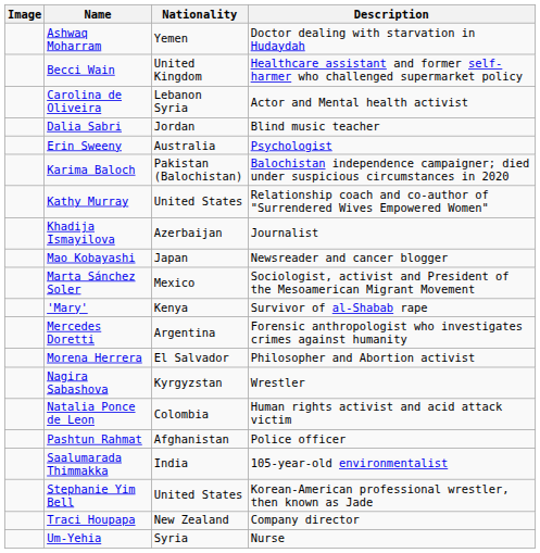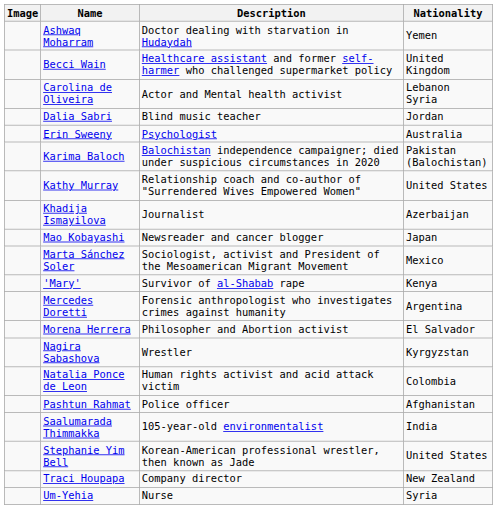 <table class="wikitable sortable">
 <tr>
 <th>Image</th>
 <th>Name</th>
+<th>Description</th>
 <th>Nationality</th>
-<th>Description</th>
 </tr>
 <tr>
 <td></td>
 <td data-sort-value="Moha"><a href='#'>Ashwaq Moharram</a></td>
+<td>Doctor dealing with starvation in <a href='#'>Hudaydah</a></td>
 <td>Yemen</td>
-<td>Doctor dealing with starvation in <a href='#'>Hudaydah</a></td>
 </tr>
 <tr>
 <td></td>
 <td data-sort-value="Wain"><a href='#'>Becci Wain</a></td>
+<td><a href='#'>Healthcare assistant</a> and former <a href='#'>self-harmer</a> who challenged supermarket policy</td>
 <td>United Kingdom</td>
-<td><a href='#'>Healthcare assistant</a> and former <a href='#'>self-harmer</a> who challenged supermarket policy</td>
 </tr>
 <tr>
 <td></td>
 <td data-sort-value="Oli"><a href='#'>Carolina de Oliveira</a></td>
+<td>Actor and Mental health activist</td>
 <td>Lebanon<br>Syria</td>
-<td>Actor and Mental health activist</td>
 </tr>
 <tr>
 <td></td>
 <td data-sort-value="Sab"><a href='#'>Dalia Sabri</a></td>
+<td>Blind music teacher</td>
 <td>Jordan</td>
-<td>Blind music teacher</td>
 </tr>
 <tr>
 <td></td>
 <td data-sort-value="Swee"><a href='#'>Erin Sweeny</a></td>
+<td><a href='#'>Psychologist</a></td>
 <td>Australia</td>
-<td><a href='#'>Psychologist</a></td>
 </tr>
 <tr>
 <td></td>
 <td data-sort-value="Balo"><a href='#'>Karima Baloch</a></td>
+<td><a href='#'>Balochistan</a> independence campaigner; died under suspicious circumstances in 2020</td>
 <td>Pakistan<br>(Balochistan)</td>
-<td><a href='#'>Balochistan</a> independence campaigner; died under suspicious circumstances in 2020</td>
 </tr>
 <tr>
 <td></td>
 <td data-sort-value="Murr"><a href='#'>Kathy Murray</a></td>
+<td>Relationship coach and co-author of "Surrendered Wives Empowered Women"</td>
 <td>United States</td>
-<td>Relationship coach and co-author of "Surrendered Wives Empowered Women"</td>
 </tr>
 <tr>
 <td></td>
 <td data-sort-value="Ism"><a href='#'>Khadija Ismayilova</a></td>
+<td>Journalist</td>
 <td>Azerbaijan</td>
-<td>Journalist</td>
 </tr>
 <tr>
 <td></td>
 <td data-sort-value="Kob"><a href='#'>Mao Kobayashi</a></td>
+<td>Newsreader and cancer blogger</td>
 <td>Japan</td>
-<td>Newsreader and cancer blogger</td>
 </tr>
 <tr>
 <td></td>
 <td><a href='#'>Marta Sánchez Soler</a></td>
+<td>Sociologist, activist and President of the Mesoamerican Migrant Movement</td>
 <td>Mexico</td>
-<td>Sociologist, activist and President of the Mesoamerican Migrant Movement</td>
 </tr>
 <tr>
 <td></td>
 <td data-sort-value="Mary"><a href='#'>'Mary'</a></td>
+<td>Survivor of <a href='#'>al-Shabab</a> rape</td>
 <td>Kenya</td>
-<td>Survivor of <a href='#'>al-Shabab</a> rape</td>
 </tr>
 <tr>
 <td></td>
 <td data-sort-value="Doret"><a href='#'>Mercedes Doretti</a></td>
+<td>Forensic anthropologist who investigates crimes against humanity</td>
 <td>Argentina</td>
-<td>Forensic anthropologist who investigates crimes against humanity</td>
 </tr>
 <tr>
 <td></td>
 <td data-sort-value="Herr"><a href='#'>Morena Herrera</a></td>
+<td>Philosopher and Abortion activist</td>
 <td>El Salvador</td>
-<td>Philosopher and Abortion activist</td>
 </tr>
 <tr>
 <td></td>
 <td data-sort-value="Sabas"><a href='#'>Nagira Sabashova</a></td>
+<td>Wrestler</td>
 <td>Kyrgyzstan</td>
-<td>Wrestler</td>
 </tr>
 <tr>
 <td></td>
 <td data-sort-value="deLyon"><a href='#'>Natalia Ponce de Leon</a></td>
+<td>Human rights activist and acid attack victim</td>
 <td>Colombia</td>
-<td>Human rights activist and acid attack victim</td>
 </tr>
 <tr>
 <td></td>
 <td data-sort-value="Rahm"><a href='#'>Pashtun Rahmat</a></td>
+<td>Police officer</td>
 <td>Afghanistan</td>
-<td>Police officer</td>
 </tr>
 <tr>
 <td></td>
 <td><a href='#'>Saalumarada Thimmakka</a></td>
+<td>105-year-old <a href='#'>environmentalist</a></td>
 <td>India</td>
-<td>105-year-old <a href='#'>environmentalist</a></td>
 </tr>
 <tr>
 <td></td>
 <td data-sort-value="Bell"><a href='#'>Stephanie Yim Bell</a></td>
+<td>Korean-American professional wrestler, then known as Jade</td>
 <td>United States</td>
-<td>Korean-American professional wrestler, then known as Jade</td>
 </tr>
 <tr>
 <td></td>
 <td data-sort-value="Houp"><a href='#'>Traci Houpapa</a></td>
+<td>Company director</td>
 <td>New Zealand</td>
-<td>Company director</td>
 </tr>
 <tr>
 <td></td>
 <td><a href='#'>Um-Yehia</a></td>
+<td>Nurse</td>
 <td>Syria</td>
-<td>Nurse</td>
 </tr>
 </table>
